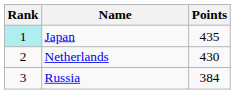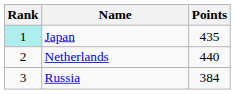 <table class="wikitable" border="1">
 <tr>
 <th width=30>Rank</th>
 <th width=170>Name</th>
 <th width=25>Points</th>
 </tr>
 <tr align="center">
 <td style="background: paleturquoise;">1</td>
 <td align="left"> <a href='#'>Japan</a></td>
 <td>435</td>
 </tr>
 <tr align="center">
 <td>2</td>
 <td align="left"> <a href='#'>Netherlands</a></td>
-<td>430</td>
+<td>440</td>
 </tr>
 <tr align="center">
 <td>3</td>
 <td align="left"> <a href='#'>Russia</a></td>
 <td>384</td>
 </tr>
 </table>
